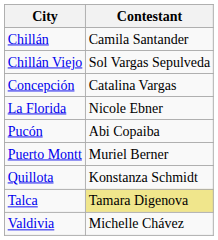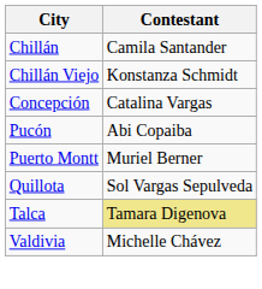 <table class="wikitable" style="font-size: 95%;">
 <tr>
 <th>City</th>
 <th>Contestant</th>
 </tr>
 <tr>
 <td><a href='#'>Chillán</a></td>
 <td>Camila Santander</td>
 </tr>
 <tr>
 <td><a href='#'>Chillán Viejo</a></td>
-<td>Sol Vargas Sepulveda</td>
+<td>Konstanza Schmidt</td>
 </tr>
 <tr>
 <td><a href='#'>Concepción</a></td>
 <td>Catalina Vargas</td>
-</tr>
-<tr>
-<td><a href='#'>La Florida</a></td>
-<td>Nicole Ebner</td>
 </tr>
 <tr>
 <td><a href='#'>Pucón</a></td>
 <td>Abi Copaiba</td>
 </tr>
 <tr>
 <td><a href='#'>Puerto Montt</a></td>
 <td>Muriel Berner</td>
 </tr>
 <tr>
 <td><a href='#'>Quillota</a></td>
-<td>Konstanza Schmidt</td>
+<td>Sol Vargas Sepulveda</td>
 </tr>
 <tr>
 <td><a href='#'>Talca</a></td>
 <td style="background: khaki;">Tamara Digenova</td>
 </tr>
 <tr>
 <td><a href='#'>Valdivia</a></td>
 <td>Michelle Chávez</td>
 </tr>
 </table>
